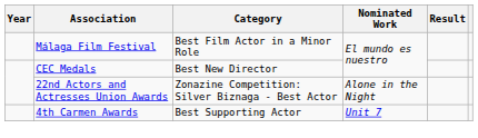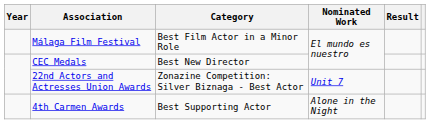 <table class="wikitable sortable plainrowheaders">
 <tr>
 <th>Year</th>
 <th>Association</th>
 <th>Category</th>
 <th>Nominated Work</th>
 <th>Result</th>
 <th scope="col" class="unsortable"></th>
 </tr>
 <tr>
 <td rowspan=1></td>
 <td rowspan=1><a href='#'>Málaga Film Festival</a></td>
 <td>Best Film Actor in a Minor Role</td>
 <td rowspan=2><em>El mundo es nuestro</em></td>
 <td></td>
 <td rowspan=1></td>
 </tr>
 <tr>
 <td rowspan = "2"></td>
 <td><a href='#'>CEC Medals</a></td>
 <td>Best New Director</td>
 <td></td>
 <td></td>
 </tr>
 <tr>
 <td><a href='#'>22nd Actors and Actresses Union Awards</a></td>
 <td>Zonazine Competition: Silver Biznaga - Best Actor</td>
-<td><em>Alone in the Night</em></td>
+<td><em><a href='#'>Unit 7</a></em></td>
 <td></td>
 <td></td>
 </tr>
 <tr>
 <td></td>
 <td><a href='#'>4th Carmen Awards</a></td>
 <td>Best Supporting Actor</td>
-<td><em><a href='#'>Unit 7</a></em></td>
+<td><em>Alone in the Night</em></td>
 <td></td>
 <td rowspan = "2"></td>
 </tr>
 </table>
